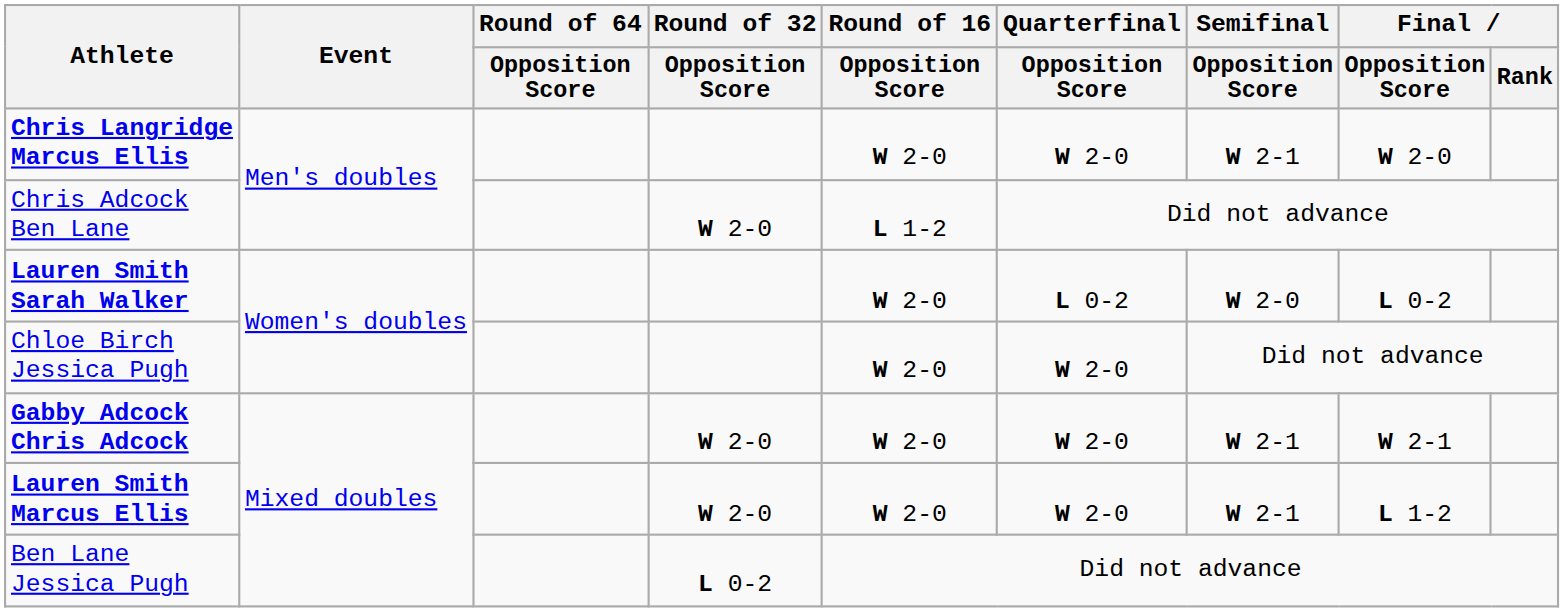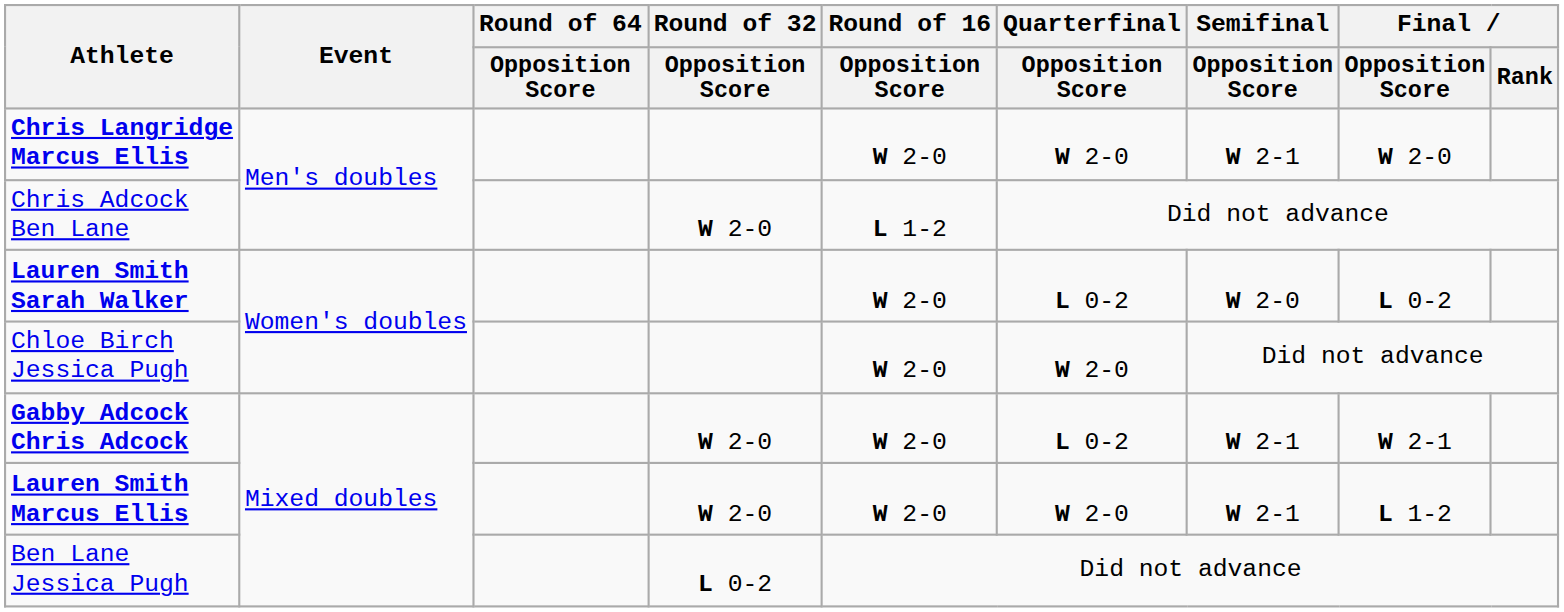 <table class=wikitable style="font-size:90%">
 <tr>
 <th rowspan=2>Athlete</th>
 <th rowspan=2>Event</th>
 <th>Round of 64</th>
 <th>Round of 32</th>
 <th>Round of 16</th>
 <th>Quarterfinal</th>
 <th>Semifinal</th>
 <th colspan=2>Final / </th>
 </tr>
 <tr style="font-size:95%">
 <th>Opposition<br>Score</th>
 <th>Opposition<br>Score</th>
 <th>Opposition<br>Score</th>
 <th>Opposition<br>Score</th>
 <th>Opposition<br>Score</th>
 <th>Opposition<br>Score</th>
 <th>Rank</th>
 </tr>
 <tr align=center>
 <td align=left><strong><a href='#'>Chris Langridge</a><br><a href='#'>Marcus Ellis</a></strong></td>
 <td align=left rowspan=2><a href='#'>Men's doubles</a></td>
 <td></td>
 <td></td>
 <td><br><strong>W</strong> 2-0</td>
 <td><br><strong>W</strong> 2-0</td>
 <td><br><strong>W</strong> 2-1</td>
 <td><br><strong>W</strong> 2-0</td>
 <td></td>
 </tr>
 <tr align=center>
 <td align=left><a href='#'>Chris Adcock</a><br><a href='#'>Ben Lane</a></td>
 <td></td>
 <td><br><strong>W</strong> 2-0</td>
 <td><br><strong>L</strong> 1-2</td>
 <td colspan=4>Did not advance</td>
 </tr>
 <tr align=center>
 <td align=left><strong><a href='#'>Lauren Smith</a><br><a href='#'>Sarah Walker</a></strong></td>
 <td align=left rowspan=2><a href='#'>Women's doubles</a></td>
 <td></td>
 <td></td>
 <td><br><strong>W</strong> 2-0</td>
 <td><br><strong>L</strong> 0-2</td>
 <td><br><strong>W</strong> 2-0</td>
 <td><br><strong>L</strong> 0-2</td>
 <td></td>
 </tr>
 <tr align=center>
 <td align=left><a href='#'>Chloe Birch</a><br><a href='#'>Jessica Pugh</a></td>
 <td></td>
 <td></td>
 <td><br><strong>W</strong> 2-0</td>
 <td><br><strong>W</strong> 2-0</td>
 <td colspan=3>Did not advance</td>
 </tr>
 <tr align=center>
 <td align=left><strong><a href='#'>Gabby Adcock</a></strong><br><strong><a href='#'>Chris Adcock</a></strong></td>
 <td align=left rowspan=3><a href='#'>Mixed doubles</a></td>
 <td></td>
 <td><br><strong>W</strong> 2-0</td>
 <td><br><strong>W</strong> 2-0</td>
-<td><br><strong>W</strong> 2-0</td>
+<td><br><strong>L</strong> 0-2</td>
 <td><br><strong>W</strong> 2-1</td>
 <td><br><strong>W</strong> 2-1</td>
 <td></td>
 </tr>
 <tr align=center>
 <td align=left><strong><a href='#'>Lauren Smith</a></strong><br><strong><a href='#'>Marcus Ellis</a></strong></td>
 <td></td>
 <td><br><strong>W</strong> 2-0</td>
 <td><br><strong>W</strong> 2-0</td>
 <td><br><strong>W</strong> 2-0</td>
 <td><br><strong>W</strong> 2-1</td>
 <td><br><strong>L</strong> 1-2</td>
 <td></td>
 </tr>
 <tr align=center>
 <td align=left><a href='#'>Ben Lane</a><br><a href='#'>Jessica Pugh</a></td>
 <td></td>
 <td><br><strong>L</strong> 0-2</td>
 <td colspan=5>Did not advance</td>
 </tr>
 </table>
